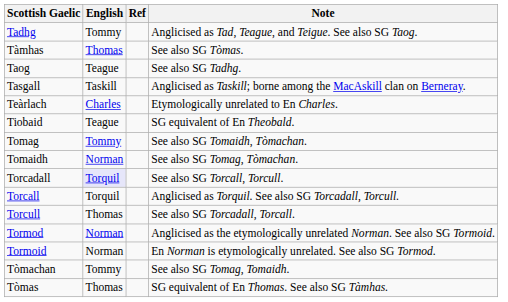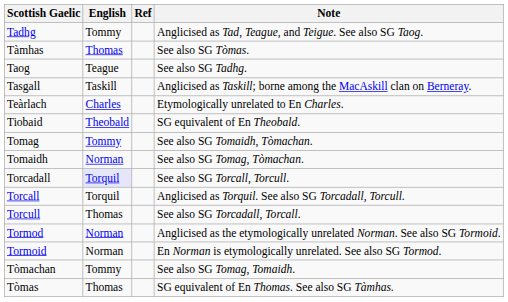 <table class="wikitable sortable">
 <tr>
 <th><strong>Scottish Gaelic</strong></th>
 <th><strong>English</strong></th>
 <th><strong>Ref</strong></th>
 <th><strong>Note</strong></th>
 </tr>
 <tr>
 <td><a href='#'>Tadhg</a></td>
 <td>Tommy</td>
 <td></td>
 <td>Anglicised as <em>Tad</em>, <em>Teague</em>, and <em>Teigue</em>. See also SG <em>Taog</em>.</td>
 </tr>
 <tr>
 <td>Tàmhas</td>
 <td><a href='#'>Thomas</a></td>
 <td></td>
 <td>See also SG <em>Tòmas</em>.</td>
 </tr>
 <tr>
 <td>Taog</td>
 <td>Teague</td>
 <td></td>
 <td>See also SG <em>Tadhg</em>.</td>
 </tr>
 <tr>
 <td>Tasgall</td>
 <td>Taskill</td>
 <td></td>
 <td>Anglicised as <em>Taskill</em>; borne among the <a href='#'>MacAskill</a> clan on <a href='#'>Berneray</a>.</td>
 </tr>
 <tr>
 <td>Teàrlach</td>
 <td><a href='#'>Charles</a></td>
 <td></td>
 <td>Etymologically unrelated to En <em>Charles</em>.</td>
 </tr>
 <tr>
 <td>Tiobaid</td>
-<td>Teague</td>
+<td><a href='#'>Theobald</a></td>
 <td></td>
 <td>SG equivalent of En <em>Theobald</em>.</td>
 </tr>
 <tr>
 <td>Tomag</td>
 <td><a href='#'>Tommy</a></td>
 <td></td>
 <td>See also SG <em>Tomaidh</em>, <em>Tòmachan</em>.</td>
 </tr>
 <tr>
 <td>Tomaidh</td>
 <td><a href='#'>Norman</a></td>
 <td></td>
 <td>See also SG <em>Tomag</em>, <em>Tòmachan</em>.</td>
 </tr>
 <tr>
 <td>Torcadall</td>
 <td style="background: lavender;"><a href='#'>Torquil</a></td>
 <td></td>
 <td>See also SG <em>Torcall</em>, <em>Torcull</em>.</td>
 </tr>
 <tr>
 <td><a href='#'>Torcall</a></td>
 <td>Torquil</td>
 <td></td>
 <td>Anglicised as <em>Torquil</em>. See also SG <em>Torcadall</em>, <em>Torcull</em>.</td>
 </tr>
 <tr>
 <td><a href='#'>Torcull</a></td>
 <td>Thomas</td>
 <td></td>
 <td>See also SG <em>Torcadall</em>, <em>Torcall</em>.</td>
 </tr>
 <tr>
 <td><a href='#'>Tormod</a></td>
 <td><a href='#'>Norman</a></td>
 <td></td>
 <td>Anglicised as the etymologically unrelated <em>Norman</em>. See also SG <em>Tormoid</em>.</td>
 </tr>
 <tr>
 <td><a href='#'>Tormoid</a></td>
 <td>Norman</td>
 <td></td>
 <td>En <em>Norman</em> is etymologically unrelated. See also SG <em>Tormod</em>.</td>
 </tr>
 <tr>
 <td>Tòmachan</td>
 <td>Tommy</td>
 <td></td>
 <td>See also SG <em>Tomag</em>, <em>Tomaidh</em>.</td>
 </tr>
 <tr>
 <td>Tòmas</td>
 <td>Thomas</td>
 <td></td>
 <td>SG equivalent of En <em>Thomas</em>. See also SG <em>Tàmhas.</em></td>
 </tr>
 </table>
